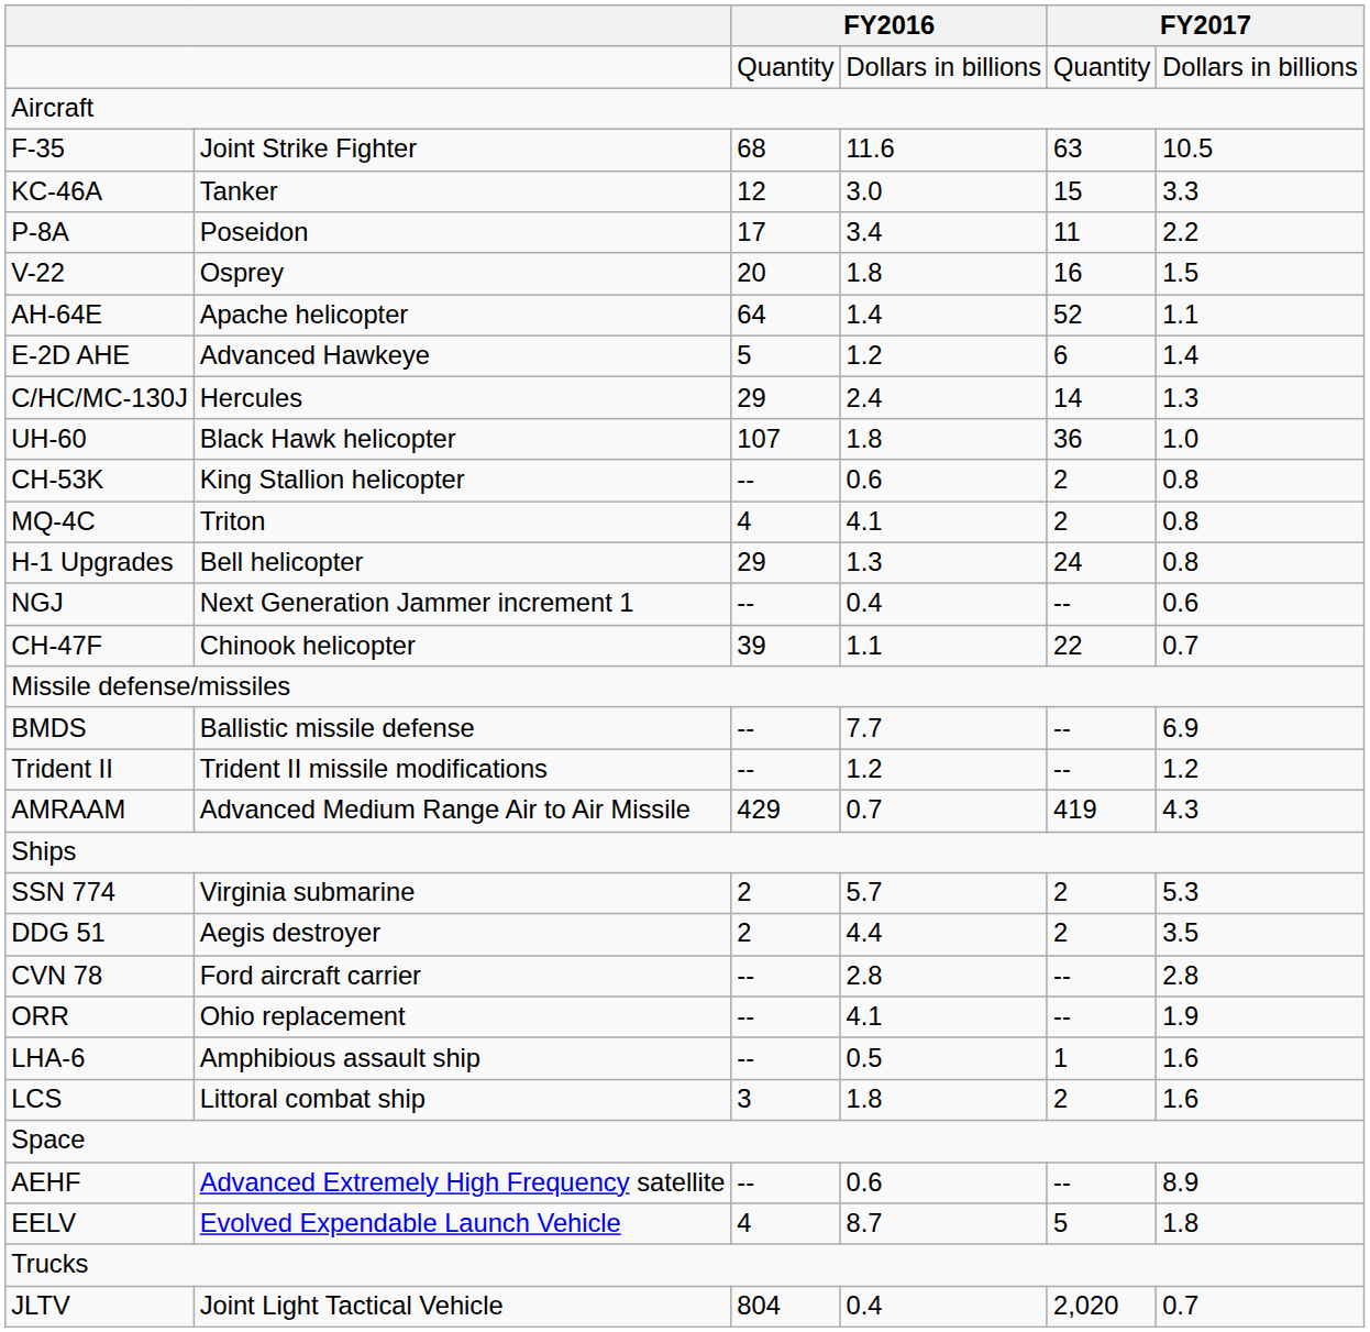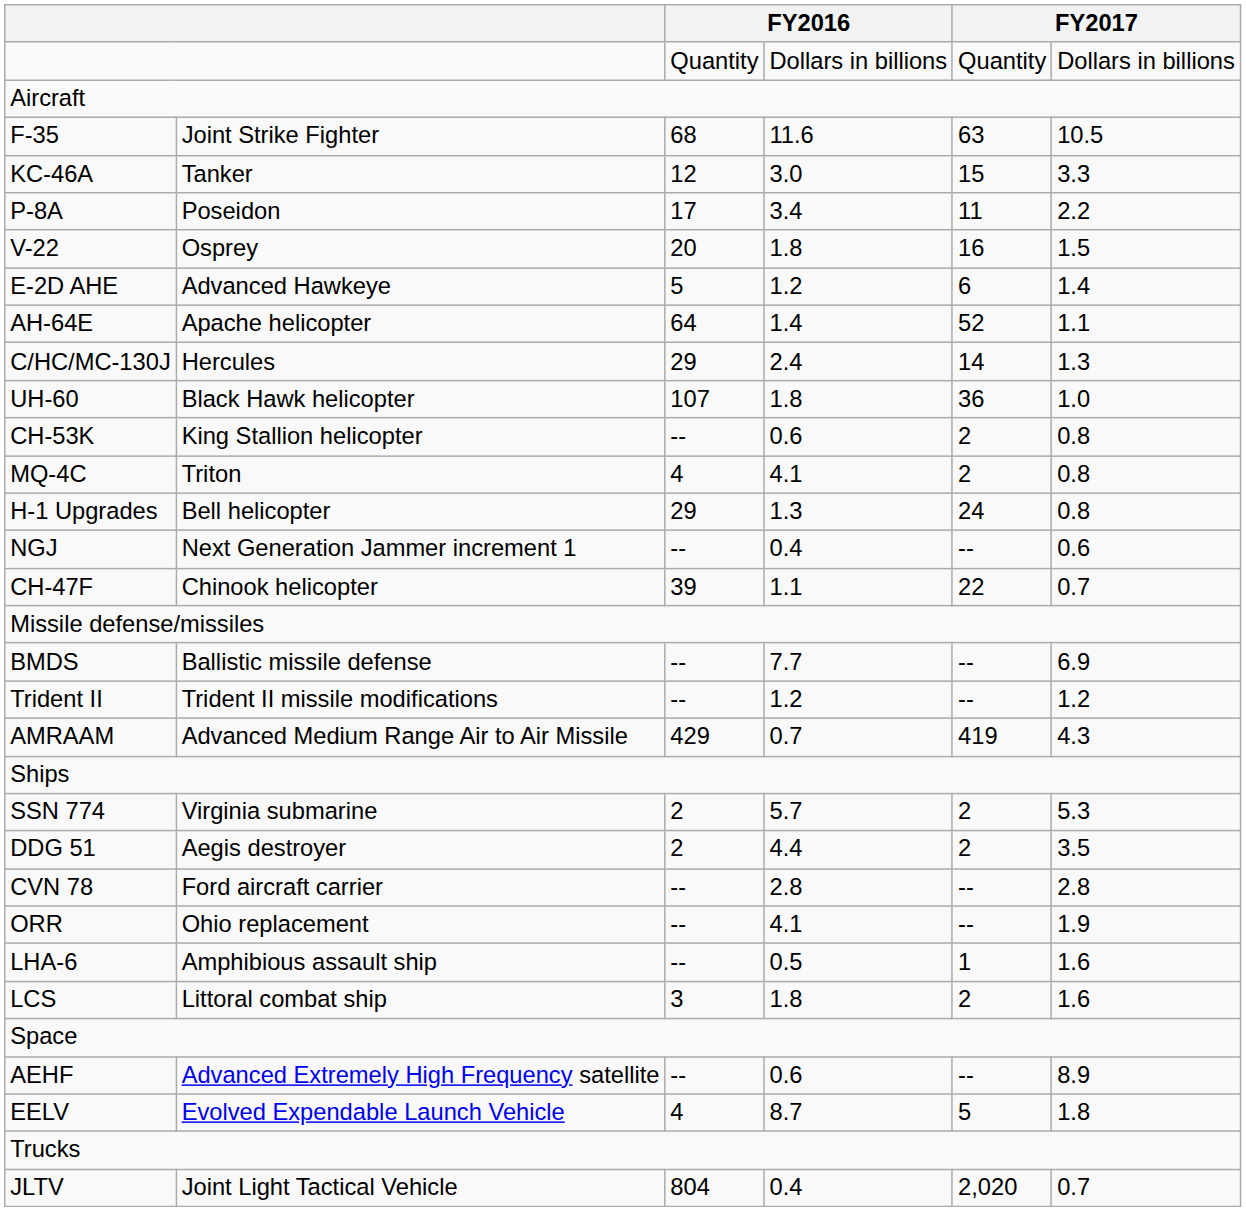 <table class="wikitable">
 <tr>
 <th colspan="2"></th>
 <th colspan="2">FY2016</th>
 <th colspan="2">FY2017</th>
 </tr>
 <tr>
 <td colspan="2"></td>
 <td>Quantity</td>
 <td>Dollars in billions</td>
 <td>Quantity</td>
 <td>Dollars in billions</td>
 </tr>
 <tr>
 <td colspan="6">Aircraft</td>
 </tr>
 <tr>
 <td>F-35</td>
 <td>Joint Strike Fighter</td>
 <td>68</td>
 <td>11.6</td>
 <td>63</td>
 <td>10.5</td>
 </tr>
 <tr>
 <td>KC-46A</td>
 <td>Tanker</td>
 <td>12</td>
 <td>3.0</td>
 <td>15</td>
 <td>3.3</td>
 </tr>
 <tr>
 <td>P-8A</td>
 <td>Poseidon</td>
 <td>17</td>
 <td>3.4</td>
 <td>11</td>
 <td>2.2</td>
 </tr>
 <tr>
 <td>V-22</td>
 <td>Osprey</td>
 <td>20</td>
 <td>1.8</td>
 <td>16</td>
 <td>1.5</td>
 </tr>
 <tr>
+<td>E-2D AHE</td>
+<td>Advanced Hawkeye</td>
+<td>5</td>
+<td>1.2</td>
+<td>6</td>
+<td>1.4</td>
+</tr>
+<tr>
 <td>AH-64E</td>
 <td>Apache helicopter</td>
 <td>64</td>
 <td>1.4</td>
 <td>52</td>
 <td>1.1</td>
-</tr>
-<tr>
-<td>E-2D AHE</td>
-<td>Advanced Hawkeye</td>
-<td>5</td>
-<td>1.2</td>
-<td>6</td>
-<td>1.4</td>
 </tr>
 <tr>
 <td>C/HC/MC-130J</td>
 <td>Hercules</td>
 <td>29</td>
 <td>2.4</td>
 <td>14</td>
 <td>1.3</td>
 </tr>
 <tr>
 <td>UH-60</td>
 <td>Black Hawk helicopter</td>
 <td>107</td>
 <td>1.8</td>
 <td>36</td>
 <td>1.0</td>
 </tr>
 <tr>
 <td>CH-53K</td>
 <td>King Stallion helicopter</td>
 <td>--</td>
 <td>0.6</td>
 <td>2</td>
 <td>0.8</td>
 </tr>
 <tr>
 <td>MQ-4C</td>
 <td>Triton</td>
 <td>4</td>
 <td>4.1</td>
 <td>2</td>
 <td>0.8</td>
 </tr>
 <tr>
 <td>H-1 Upgrades</td>
 <td>Bell helicopter</td>
 <td>29</td>
 <td>1.3</td>
 <td>24</td>
 <td>0.8</td>
 </tr>
 <tr>
 <td>NGJ</td>
 <td>Next Generation Jammer increment 1</td>
 <td>--</td>
 <td>0.4</td>
 <td>--</td>
 <td>0.6</td>
 </tr>
 <tr>
 <td>CH-47F</td>
 <td>Chinook helicopter</td>
 <td>39</td>
 <td>1.1</td>
 <td>22</td>
 <td>0.7</td>
 </tr>
 <tr>
 <td colspan="6">Missile defense/missiles</td>
 </tr>
 <tr>
 <td>BMDS</td>
 <td>Ballistic missile defense</td>
 <td>--</td>
 <td>7.7</td>
 <td>--</td>
 <td>6.9</td>
 </tr>
 <tr>
 <td>Trident II</td>
 <td>Trident II missile modifications</td>
 <td>--</td>
 <td>1.2</td>
 <td>--</td>
 <td>1.2</td>
 </tr>
 <tr>
 <td>AMRAAM</td>
 <td>Advanced Medium Range Air to Air Missile</td>
 <td>429</td>
 <td>0.7</td>
 <td>419</td>
 <td>4.3</td>
 </tr>
 <tr>
 <td colspan="6">Ships</td>
 </tr>
 <tr>
 <td>SSN 774</td>
 <td>Virginia submarine</td>
 <td>2</td>
 <td>5.7</td>
 <td>2</td>
 <td>5.3</td>
 </tr>
 <tr>
 <td>DDG 51</td>
 <td>Aegis destroyer</td>
 <td>2</td>
 <td>4.4</td>
 <td>2</td>
 <td>3.5</td>
 </tr>
 <tr>
 <td>CVN 78</td>
 <td>Ford aircraft carrier</td>
 <td>--</td>
 <td>2.8</td>
 <td>--</td>
 <td>2.8</td>
 </tr>
 <tr>
 <td>ORR</td>
 <td>Ohio replacement</td>
 <td>--</td>
 <td>4.1</td>
 <td>--</td>
 <td>1.9</td>
 </tr>
 <tr>
 <td>LHA-6</td>
 <td>Amphibious assault ship</td>
 <td>--</td>
 <td>0.5</td>
 <td>1</td>
 <td>1.6</td>
 </tr>
 <tr>
 <td>LCS</td>
 <td>Littoral combat ship</td>
 <td>3</td>
 <td>1.8</td>
 <td>2</td>
 <td>1.6</td>
 </tr>
 <tr>
 <td colspan="6">Space</td>
 </tr>
 <tr>
 <td>AEHF</td>
 <td><a href='#'>Advanced Extremely High Frequency</a> satellite</td>
 <td>--</td>
 <td>0.6</td>
 <td>--</td>
 <td>8.9</td>
 </tr>
 <tr>
 <td>EELV</td>
 <td><a href='#'>Evolved Expendable Launch Vehicle</a></td>
 <td>4</td>
 <td>8.7</td>
 <td>5</td>
 <td>1.8</td>
 </tr>
 <tr>
 <td colspan="6">Trucks</td>
 </tr>
 <tr>
 <td>JLTV</td>
 <td>Joint Light Tactical Vehicle</td>
 <td>804</td>
 <td>0.4</td>
 <td>2,020</td>
 <td>0.7</td>
 </tr>
 </table>
